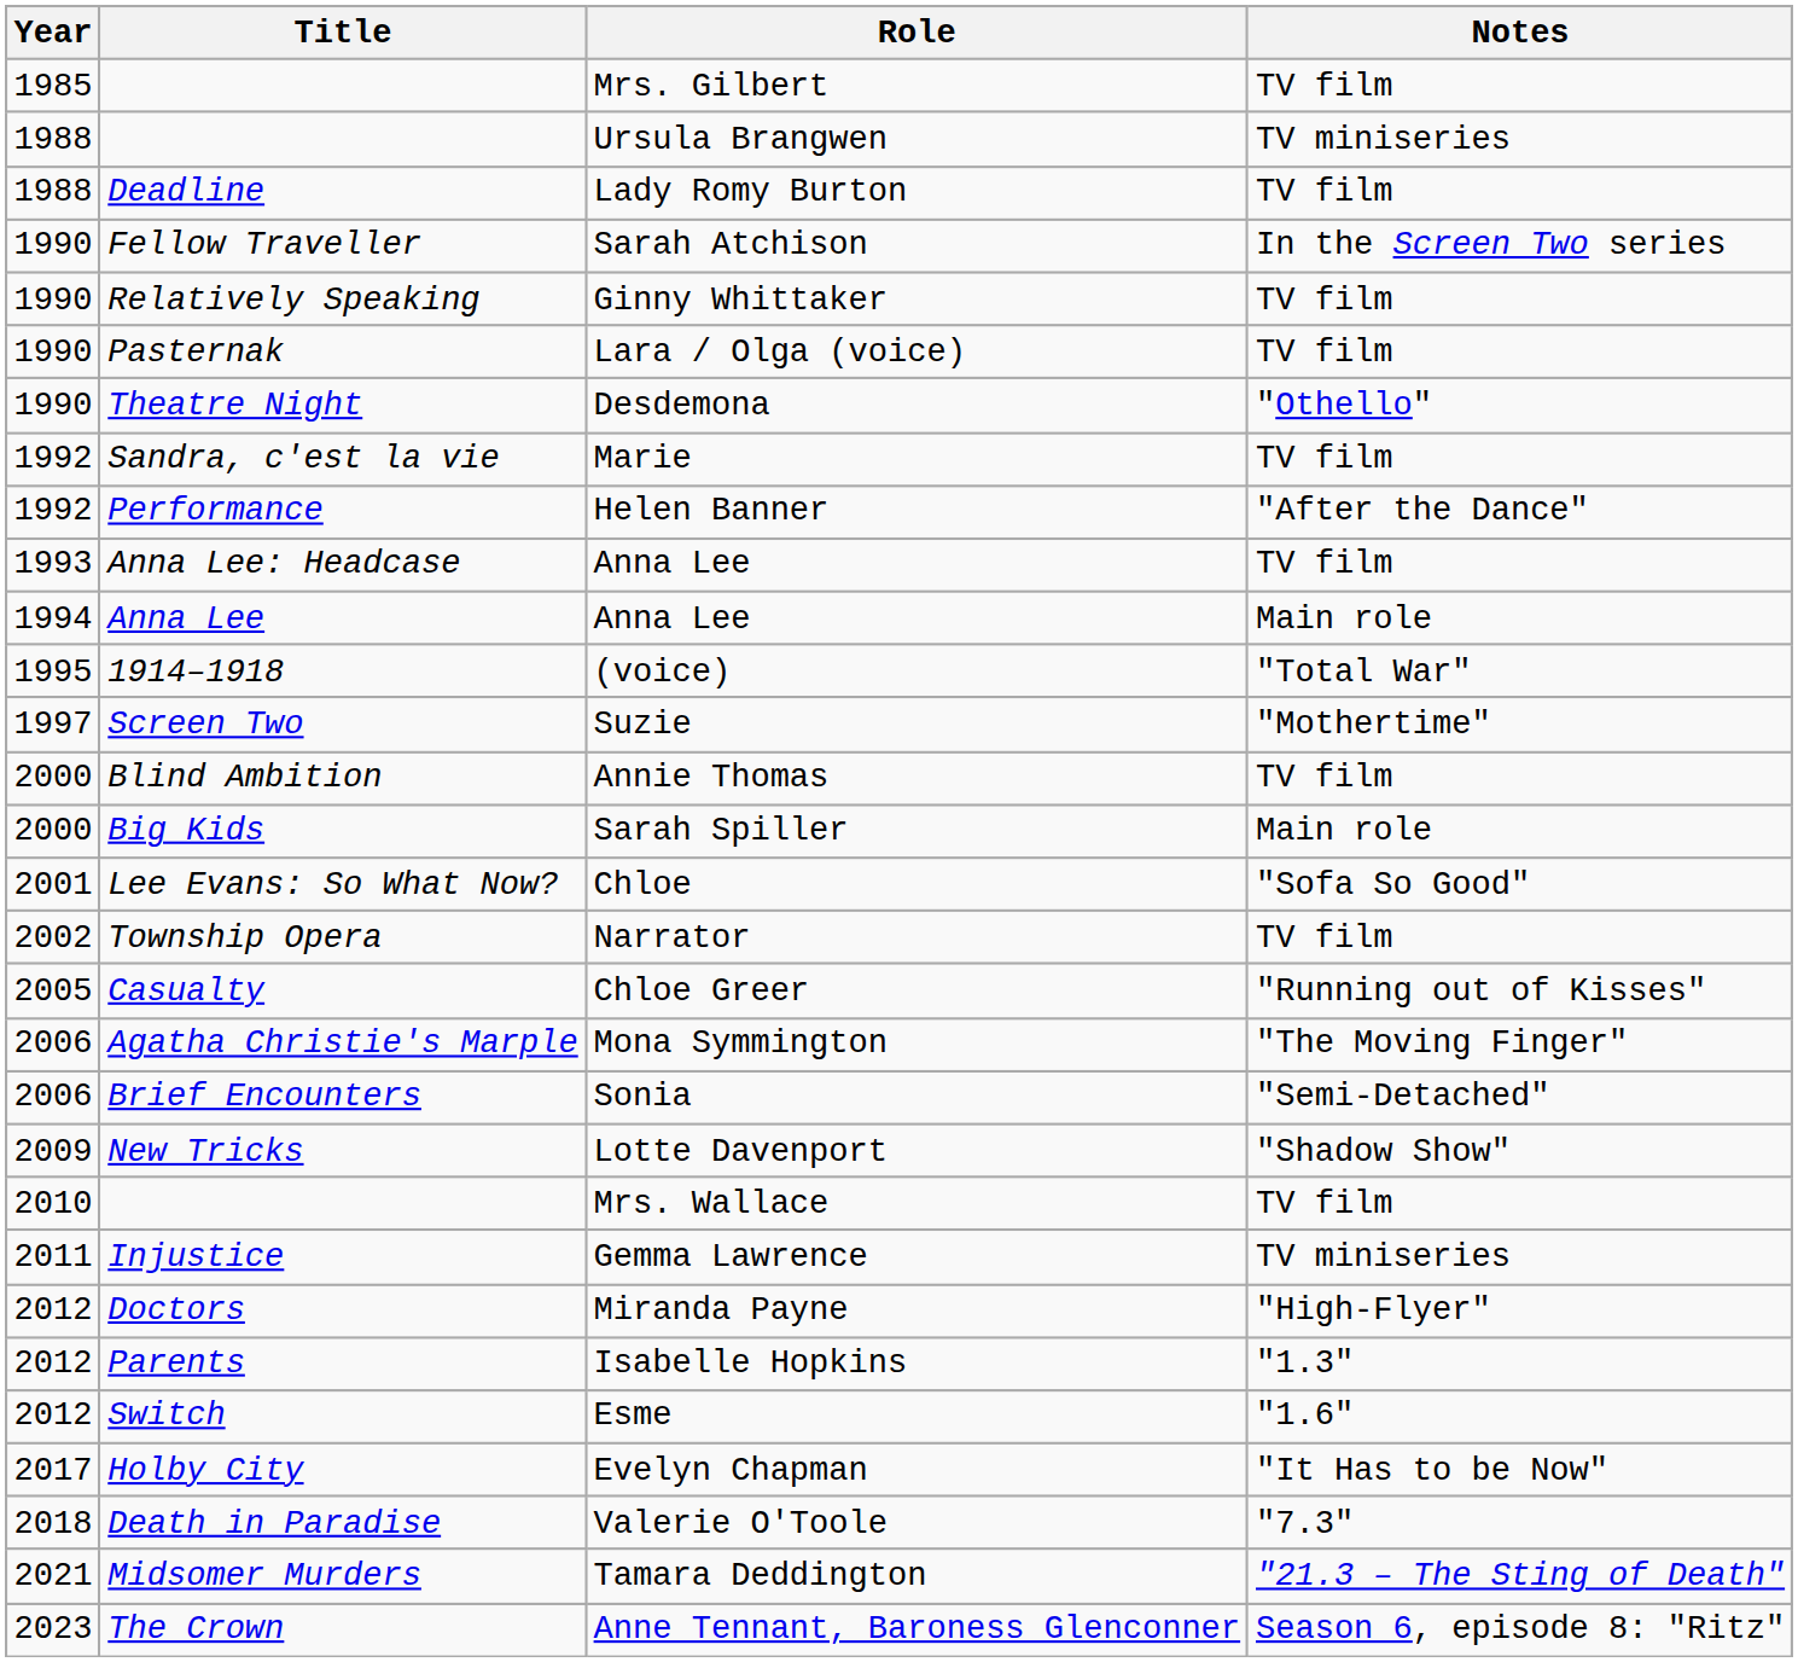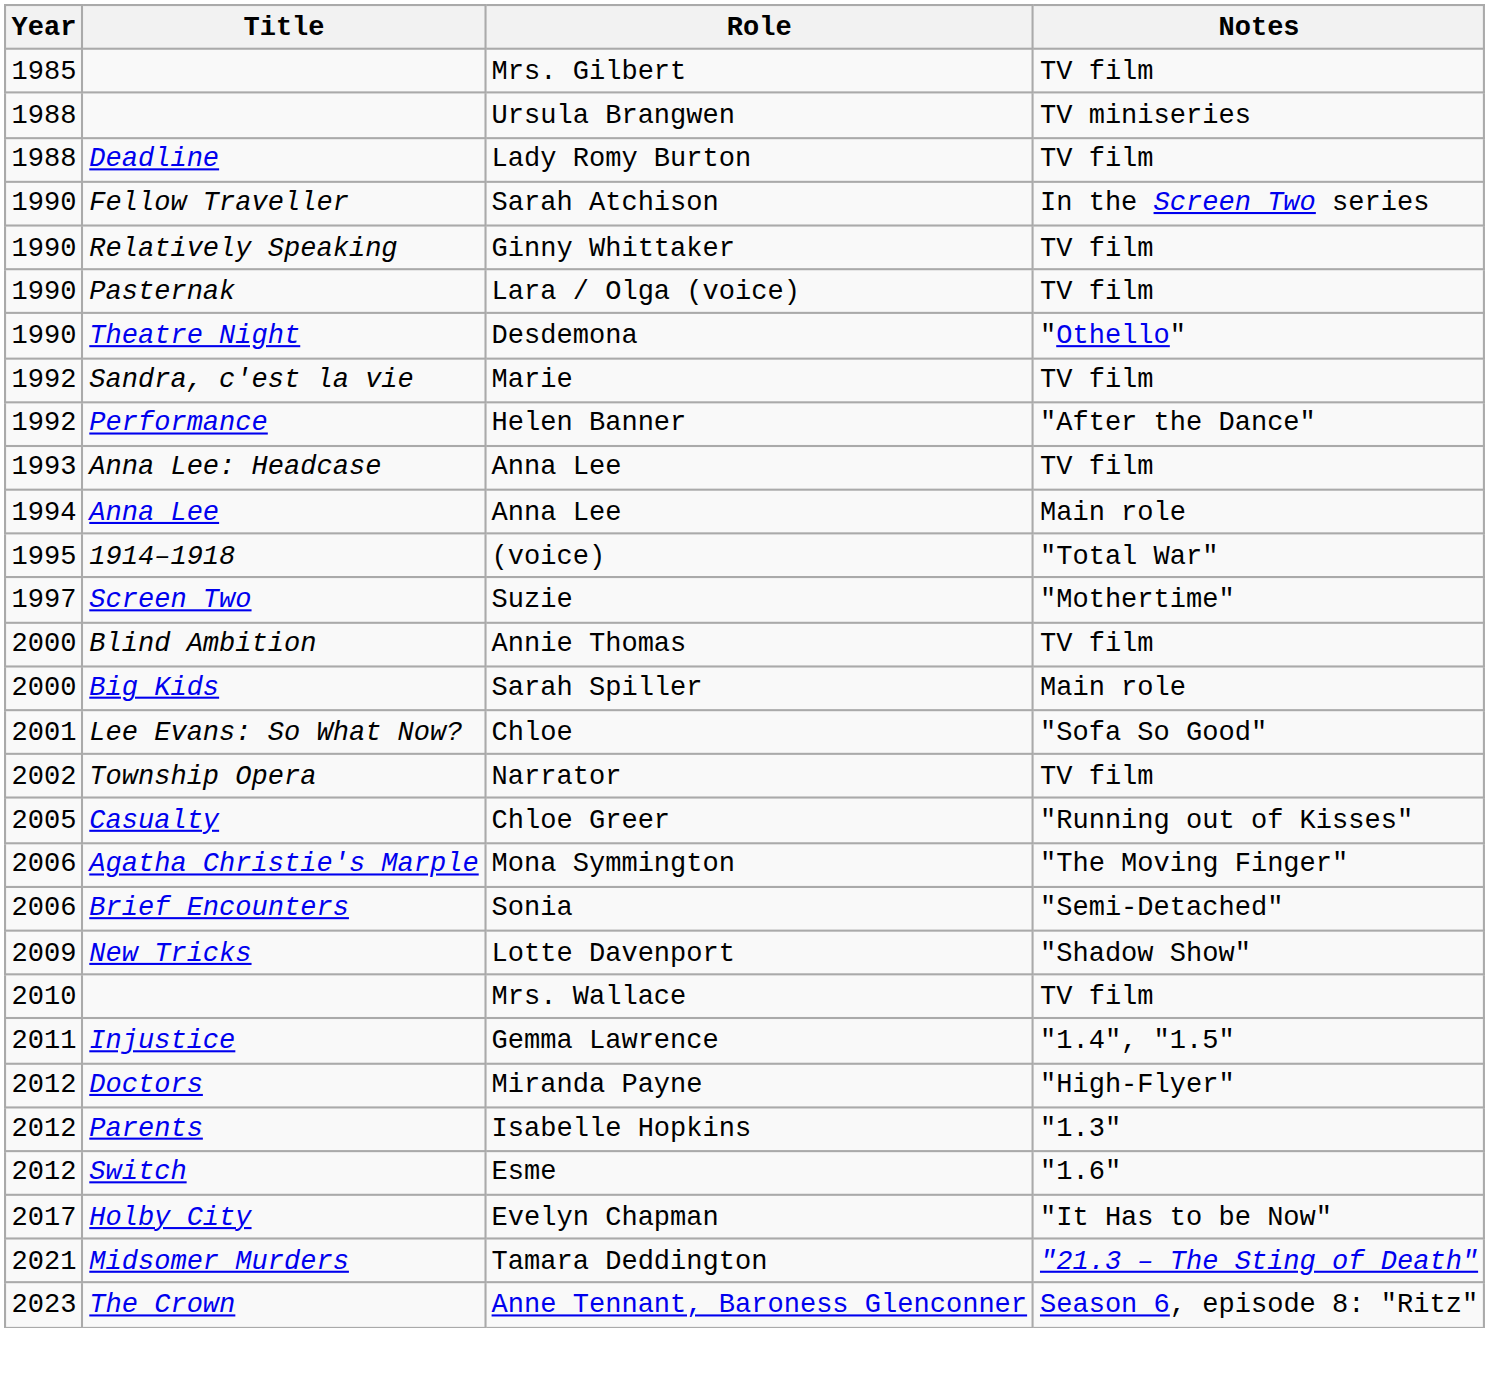 <table class="wikitable sortable">
 <tr>
 <th>Year</th>
 <th>Title</th>
 <th>Role</th>
 <th class="unsortable">Notes</th>
 </tr>
 <tr>
 <td>1985</td>
 <td><em></em></td>
 <td>Mrs. Gilbert</td>
 <td>TV film</td>
 </tr>
 <tr>
 <td>1988</td>
 <td><em></em></td>
 <td>Ursula Brangwen</td>
 <td>TV miniseries</td>
 </tr>
 <tr>
 <td>1988</td>
 <td><em><a href='#'>Deadline</a></em></td>
 <td>Lady Romy Burton</td>
 <td>TV film</td>
 </tr>
 <tr>
 <td>1990</td>
 <td><em>Fellow Traveller</em></td>
 <td>Sarah Atchison</td>
 <td>In the <em><a href='#'>Screen Two</a></em> series</td>
 </tr>
 <tr>
 <td>1990</td>
 <td><em>Relatively Speaking</em></td>
 <td>Ginny Whittaker</td>
 <td>TV film</td>
 </tr>
 <tr>
 <td>1990</td>
 <td><em>Pasternak</em></td>
 <td>Lara / Olga (voice)</td>
 <td>TV film</td>
 </tr>
 <tr>
 <td>1990</td>
 <td><em><a href='#'>Theatre Night</a></em></td>
 <td>Desdemona</td>
 <td>"<a href='#'>Othello</a>"</td>
 </tr>
 <tr>
 <td>1992</td>
 <td><em>Sandra, c'est la vie</em></td>
 <td>Marie</td>
 <td>TV film</td>
 </tr>
 <tr>
 <td>1992</td>
 <td><em><a href='#'>Performance</a></em></td>
 <td>Helen Banner</td>
 <td>"After the Dance"</td>
 </tr>
 <tr>
 <td>1993</td>
 <td><em>Anna Lee: Headcase</em></td>
 <td>Anna Lee</td>
 <td>TV film</td>
 </tr>
 <tr>
 <td>1994</td>
 <td><em><a href='#'>Anna Lee</a></em></td>
 <td>Anna Lee</td>
 <td>Main role</td>
 </tr>
 <tr>
 <td>1995</td>
 <td><em>1914–1918</em></td>
 <td>(voice)</td>
 <td>"Total War"</td>
 </tr>
 <tr>
 <td>1997</td>
 <td><em><a href='#'>Screen Two</a></em></td>
 <td>Suzie</td>
 <td>"Mothertime"</td>
 </tr>
 <tr>
 <td>2000</td>
 <td><em>Blind Ambition</em></td>
 <td>Annie Thomas</td>
 <td>TV film</td>
 </tr>
 <tr>
 <td>2000</td>
 <td><em><a href='#'>Big Kids</a></em></td>
 <td>Sarah Spiller</td>
 <td>Main role</td>
 </tr>
 <tr>
 <td>2001</td>
 <td><em>Lee Evans: So What Now?</em></td>
 <td>Chloe</td>
 <td>"Sofa So Good"</td>
 </tr>
 <tr>
 <td>2002</td>
 <td><em>Township Opera</em></td>
 <td>Narrator</td>
 <td>TV film</td>
 </tr>
 <tr>
 <td>2005</td>
 <td><em><a href='#'>Casualty</a></em></td>
 <td>Chloe Greer</td>
 <td>"Running out of Kisses"</td>
 </tr>
 <tr>
 <td>2006</td>
 <td><em><a href='#'>Agatha Christie's Marple</a></em></td>
 <td>Mona Symmington</td>
 <td>"The Moving Finger"</td>
 </tr>
 <tr>
 <td>2006</td>
 <td><em><a href='#'>Brief Encounters</a></em></td>
 <td>Sonia</td>
 <td>"Semi-Detached"</td>
 </tr>
 <tr>
 <td>2009</td>
 <td><em><a href='#'>New Tricks</a></em></td>
 <td>Lotte Davenport</td>
 <td>"Shadow Show"</td>
 </tr>
 <tr>
 <td>2010</td>
 <td><em></em></td>
 <td>Mrs. Wallace</td>
 <td>TV film</td>
 </tr>
 <tr>
 <td>2011</td>
 <td><em><a href='#'>Injustice</a></em></td>
 <td>Gemma Lawrence</td>
-<td>TV miniseries</td>
+<td>"1.4", "1.5"</td>
 </tr>
 <tr>
 <td>2012</td>
 <td><em><a href='#'>Doctors</a></em></td>
 <td>Miranda Payne</td>
 <td>"High-Flyer"</td>
 </tr>
 <tr>
 <td>2012</td>
 <td><em><a href='#'>Parents</a></em></td>
 <td>Isabelle Hopkins</td>
 <td>"1.3"</td>
 </tr>
 <tr>
 <td>2012</td>
 <td><em><a href='#'>Switch</a></em></td>
 <td>Esme</td>
 <td>"1.6"</td>
 </tr>
 <tr>
 <td>2017</td>
 <td><em><a href='#'>Holby City</a></em></td>
 <td>Evelyn Chapman</td>
 <td>"It Has to be Now"</td>
 </tr>
 <tr>
-<td>2018</td>
-<td><em><a href='#'>Death in Paradise</a></em></td>
-<td>Valerie O'Toole</td>
-<td>"7.3"</td>
-</tr>
-<tr>
 <td>2021</td>
 <td><em><a href='#'>Midsomer Murders</a></em></td>
 <td>Tamara Deddington</td>
 <td><em><a href='#'>"21.3 – The Sting of Death"</a></em></td>
 </tr>
 <tr>
 <td>2023</td>
 <td><em><a href='#'>The Crown</a></em></td>
 <td><a href='#'>Anne Tennant, Baroness Glenconner</a></td>
 <td><a href='#'>Season 6</a>, episode 8: "Ritz"</td>
 </tr>
 </table>
